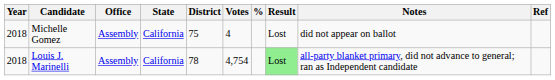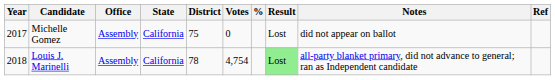 <table class="wikitable sortable" style="font-size:100%">
 <tr>
 <th>Year</th>
 <th>Candidate</th>
 <th>Office</th>
 <th>State</th>
 <th>District</th>
 <th>Votes</th>
 <th>%</th>
 <th>Result</th>
 <th>Notes</th>
 <th>Ref</th>
 </tr>
 <tr>
-<td>2018</td>
+<td>2017</td>
 <td>Michelle Gomez</td>
 <td><a href='#'>Assembly</a></td>
 <td><a href='#'>California</a></td>
 <td>75</td>
-<td>4</td>
+<td>0</td>
 <td></td>
 <td> Lost</td>
 <td>did not appear on ballot</td>
 <td></td>
 </tr>
 <tr>
 <td>2018</td>
 <td><a href='#'>Louis J. Marinelli</a></td>
 <td><a href='#'>Assembly</a></td>
 <td><a href='#'>California</a></td>
 <td>78</td>
 <td>4,754</td>
 <td></td>
 <td style="background: lightgreen;"> Lost</td>
 <td><a href='#'>all-party blanket primary</a>, did not advance to general; ran as Independent candidate</td>
 <td></td>
 </tr>
 </table>
